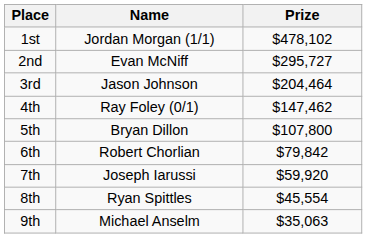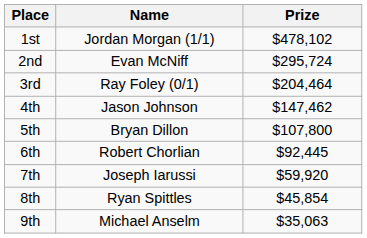 <table class="wikitable">
 <tr>
 <th width="50">Place</th>
 <th width="200">Name</th>
 <th width="125">Prize</th>
 </tr>
 <tr>
 <td align = "center">1st</td>
 <td align = "center">Jordan Morgan (1/1)</td>
 <td align = "center">$478,102</td>
 </tr>
 <tr>
 <td align = "center">2nd</td>
 <td align = "center">Evan McNiff</td>
-<td align = "center">$295,727</td>
+<td align = "center">$295,724</td>
 </tr>
 <tr>
 <td align = "center">3rd</td>
-<td align = "center">Jason Johnson</td>
+<td align = "center">Ray Foley (0/1)</td>
 <td align = "center">$204,464</td>
 </tr>
 <tr>
 <td align = "center">4th</td>
-<td align = "center">Ray Foley (0/1)</td>
+<td align = "center">Jason Johnson</td>
 <td align = "center">$147,462</td>
 </tr>
 <tr>
 <td align = "center">5th</td>
 <td align = "center">Bryan Dillon</td>
 <td align = "center">$107,800</td>
 </tr>
 <tr>
 <td align = "center">6th</td>
 <td align = "center">Robert Chorlian</td>
-<td align = "center">$79,842</td>
+<td align = "center">$92,445</td>
 </tr>
 <tr>
 <td align = "center">7th</td>
 <td align = "center">Joseph Iarussi</td>
 <td align = "center">$59,920</td>
 </tr>
 <tr>
 <td align = "center">8th</td>
 <td align = "center">Ryan Spittles</td>
-<td align = "center">$45,554</td>
+<td align = "center">$45,854</td>
 </tr>
 <tr>
 <td align = "center">9th</td>
 <td align = "center">Michael Anselm</td>
 <td align = "center">$35,063</td>
 </tr>
 </table>
